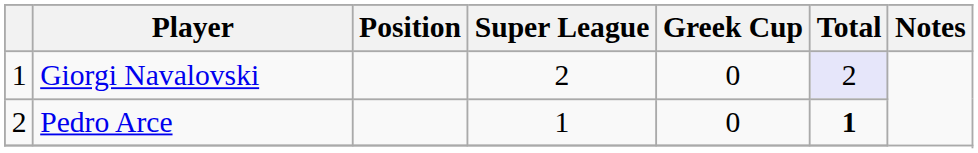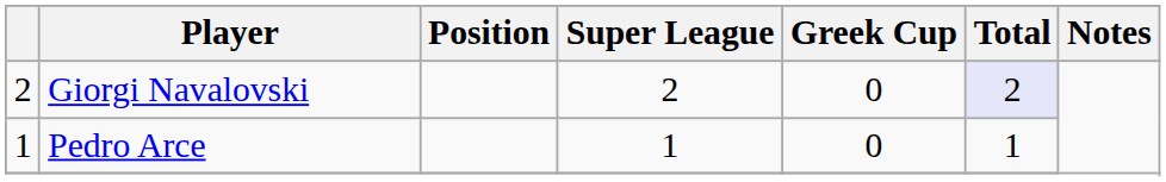 <table class="wikitable">
 <tr>
 <th></th>
 <th style="width:165px;">Player</th>
 <th>Position</th>
 <th>Super League</th>
 <th>Greek Cup</th>
 <th>Total</th>
 <th>Notes</th>
 </tr>
 <tr>
-<td rowspan="1">1</td>
+<td rowspan="1">2</td>
 <td> <a href='#'>Giorgi Navalovski</a></td>
 <td align=center></td>
 <td align=center>2</td>
 <td align=center>0</td>
 <td align=center style="background: lavender;">2</td>
 </tr>
 <tr>
-<td rowspan="1">2</td>
+<td rowspan="1">1</td>
 <td> <a href='#'>Pedro Arce</a></td>
 <td align=center></td>
 <td align=center>1</td>
 <td align=center>0</td>
-<td align=center><strong>1</strong></td>
+<td align=center>1</td>
 </tr>
 <tr>
 </tr>
 </table>
